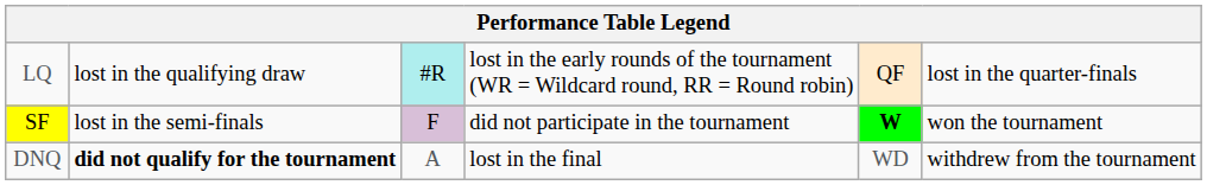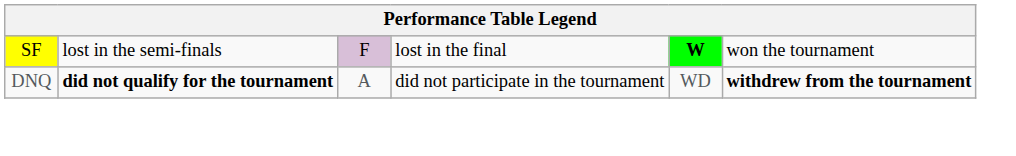 <table class="wikitable" style="font-size:78%;">
 <tr>
 <th colspan="6">Performance Table Legend</th>
 </tr>
 <tr>
-<td align="center" style="color:var(--color-subtle, #54595D);" width="30">LQ</td>
-<td>lost in the qualifying draw</td>
-<td align="center" style="background:#afeeee;">#R</td>
-<td>lost in the early rounds of the tournament<br>(WR = Wildcard round, RR = Round robin)</td>
-<td align="center" style="background:#ffebcd;">QF</td>
-<td>lost in the quarter-finals</td>
-</tr>
-<tr>
 <td align="center" style="background:yellow;">SF</td>
 <td>lost in the semi-finals</td>
 <td align="center" style="background:#D8BFD8;">F</td>
-<td>did not participate in the tournament</td>
+<td>lost in the final</td>
 <td align="center" style="background:#00ff00;"><strong>W</strong></td>
 <td>won the tournament</td>
 </tr>
 <tr>
 <td align="center" style="color:var(--color-subtle, #54595D);" width="30">DNQ</td>
 <td><strong>did not qualify for the tournament</strong></td>
 <td align="center" style="color:var(--color-subtle, #54595D);" width="30">A</td>
-<td>lost in the final</td>
+<td>did not participate in the tournament</td>
 <td align="center" style="color:var(--color-subtle, #54595D);" width="30">WD</td>
-<td>withdrew from the tournament</td>
+<td><strong>withdrew from the tournament</strong></td>
 </tr>
 </table>
